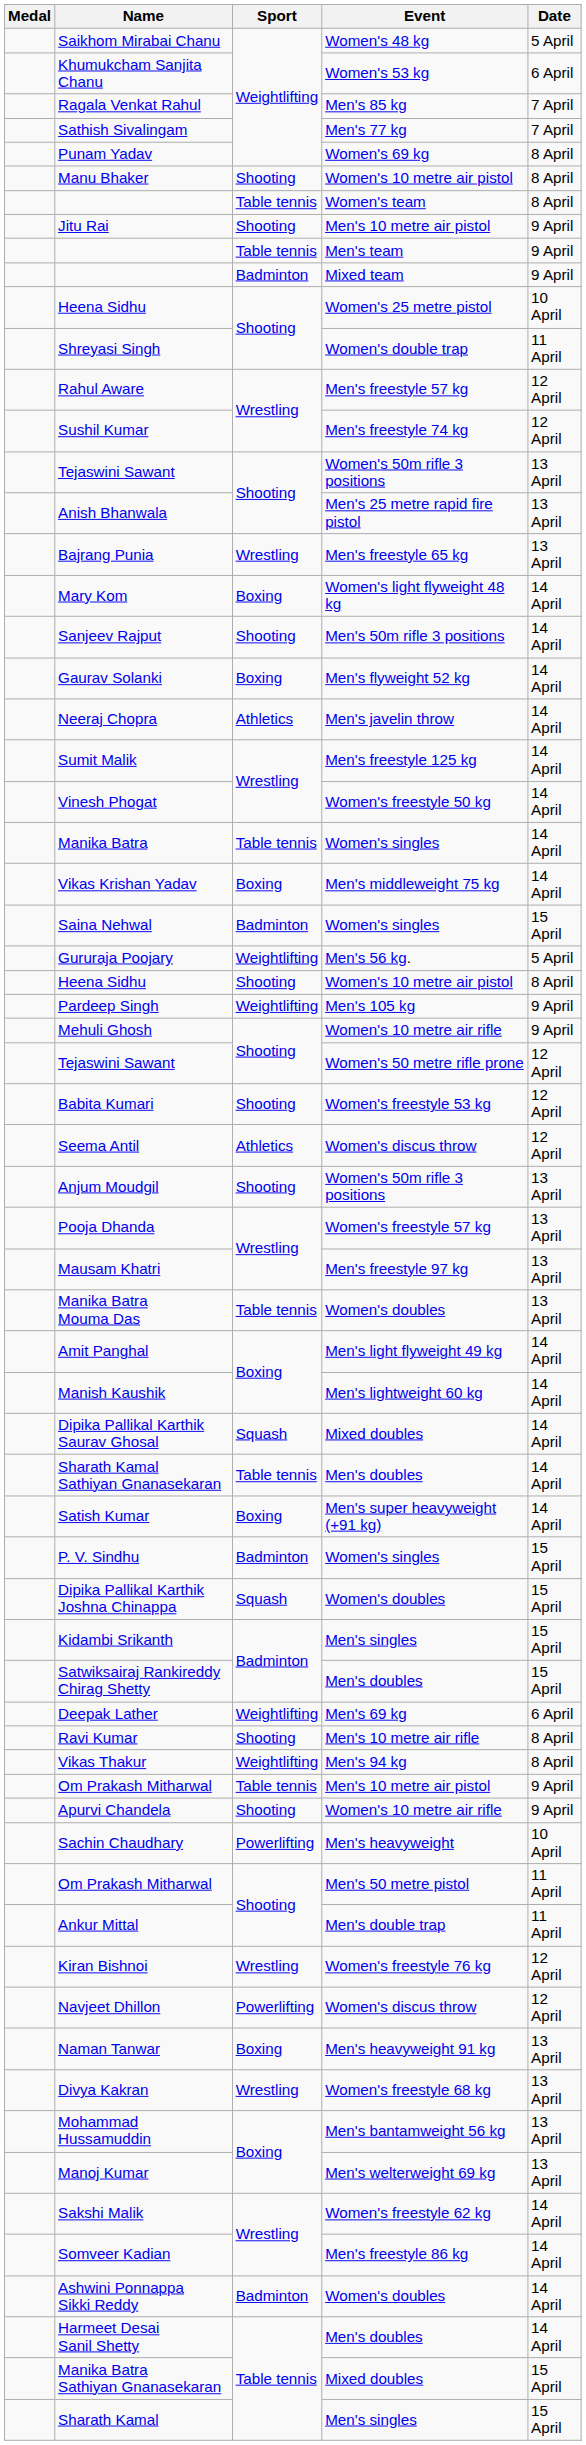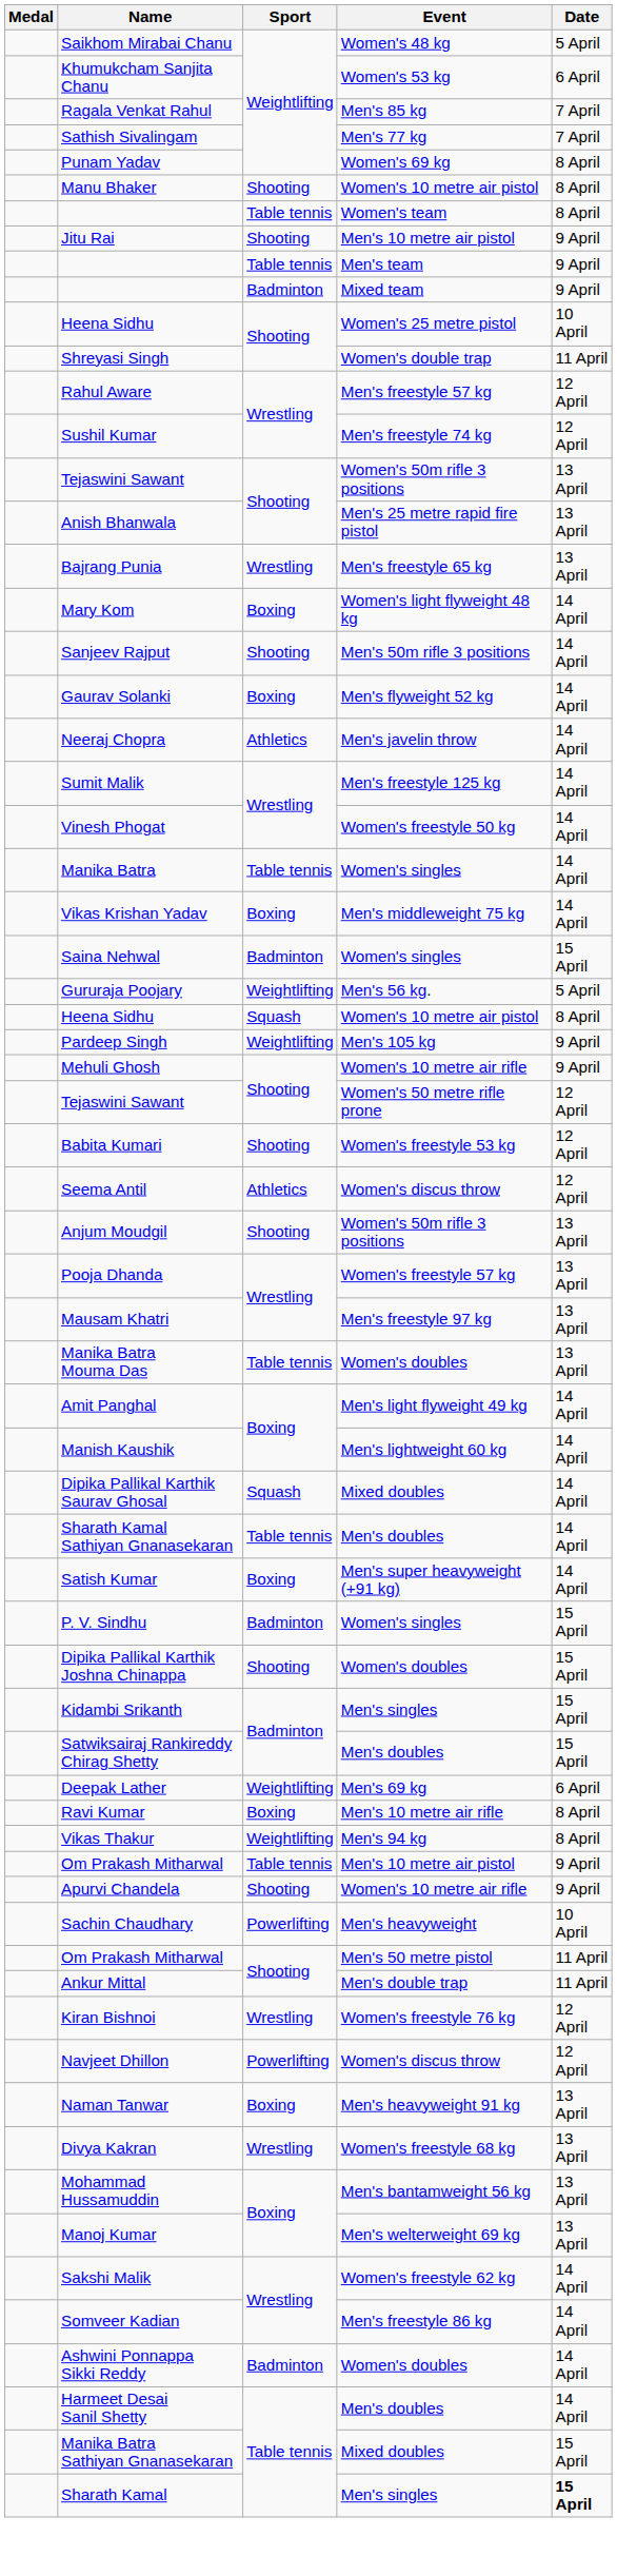 <table class="wikitable sortable">
 <tr>
 <th>Medal</th>
 <th>Name</th>
 <th>Sport</th>
 <th>Event</th>
 <th>Date</th>
 </tr>
 <tr>
 <td></td>
 <td><a href='#'>Saikhom Mirabai Chanu</a></td>
 <td rowspan=5><a href='#'>Weightlifting</a></td>
 <td><a href='#'>Women's 48 kg</a></td>
 <td>5 April</td>
 </tr>
 <tr>
 <td></td>
 <td><a href='#'>Khumukcham Sanjita Chanu</a></td>
 <td><a href='#'>Women's 53 kg</a></td>
 <td>6 April</td>
 </tr>
 <tr>
 <td></td>
 <td><a href='#'>Ragala Venkat Rahul</a></td>
 <td><a href='#'>Men's 85 kg</a></td>
 <td>7 April</td>
 </tr>
 <tr>
 <td></td>
 <td><a href='#'>Sathish Sivalingam</a></td>
 <td><a href='#'>Men's 77 kg</a></td>
 <td>7 April</td>
 </tr>
 <tr>
 <td></td>
 <td><a href='#'>Punam Yadav</a></td>
 <td><a href='#'>Women's 69 kg</a></td>
 <td>8 April</td>
 </tr>
 <tr>
 <td></td>
 <td><a href='#'>Manu Bhaker</a></td>
 <td><a href='#'>Shooting</a></td>
 <td><a href='#'>Women's 10 metre air pistol</a></td>
 <td>8 April</td>
 </tr>
 <tr>
 <td></td>
 <td></td>
 <td><a href='#'>Table tennis</a></td>
 <td><a href='#'>Women's team</a></td>
 <td>8 April</td>
 </tr>
 <tr>
 <td></td>
 <td><a href='#'>Jitu Rai</a></td>
 <td><a href='#'>Shooting</a></td>
 <td><a href='#'>Men's 10 metre air pistol</a></td>
 <td>9 April</td>
 </tr>
 <tr>
 <td></td>
 <td></td>
 <td><a href='#'>Table tennis</a></td>
 <td><a href='#'>Men's team</a></td>
 <td>9 April</td>
 </tr>
 <tr>
 <td></td>
 <td></td>
 <td><a href='#'>Badminton</a></td>
 <td><a href='#'>Mixed team</a></td>
 <td>9 April</td>
 </tr>
 <tr>
 <td></td>
 <td><a href='#'>Heena Sidhu</a></td>
 <td rowspan=2><a href='#'>Shooting</a></td>
 <td><a href='#'>Women's 25 metre pistol</a></td>
 <td>10 April</td>
 </tr>
 <tr>
 <td></td>
 <td><a href='#'>Shreyasi Singh</a></td>
 <td><a href='#'>Women's double trap</a></td>
 <td>11 April</td>
 </tr>
 <tr>
 <td></td>
 <td><a href='#'>Rahul Aware</a></td>
 <td rowspan=2><a href='#'>Wrestling</a></td>
 <td><a href='#'>Men's freestyle 57 kg</a></td>
 <td>12 April</td>
 </tr>
 <tr>
 <td></td>
 <td><a href='#'>Sushil Kumar</a></td>
 <td><a href='#'>Men's freestyle 74 kg</a></td>
 <td>12 April</td>
 </tr>
 <tr>
 <td></td>
 <td><a href='#'>Tejaswini Sawant</a></td>
 <td rowspan=2><a href='#'>Shooting</a></td>
 <td><a href='#'>Women's 50m rifle 3 positions</a></td>
 <td>13 April</td>
 </tr>
 <tr>
 <td></td>
 <td><a href='#'>Anish Bhanwala</a></td>
 <td><a href='#'>Men's 25 metre rapid fire pistol</a></td>
 <td>13 April</td>
 </tr>
 <tr>
 <td></td>
 <td><a href='#'>Bajrang Punia</a></td>
 <td><a href='#'>Wrestling</a></td>
 <td><a href='#'>Men's freestyle 65 kg</a></td>
 <td>13 April</td>
 </tr>
 <tr>
 <td></td>
 <td><a href='#'>Mary Kom</a></td>
 <td><a href='#'>Boxing</a></td>
 <td><a href='#'>Women's light flyweight 48 kg</a></td>
 <td>14 April</td>
 </tr>
 <tr>
 <td></td>
 <td><a href='#'>Sanjeev Rajput</a></td>
 <td><a href='#'>Shooting</a></td>
 <td><a href='#'>Men's 50m rifle 3 positions</a></td>
 <td>14 April</td>
 </tr>
 <tr>
 <td></td>
 <td><a href='#'>Gaurav Solanki</a></td>
 <td><a href='#'>Boxing</a></td>
 <td><a href='#'>Men's flyweight 52 kg</a></td>
 <td>14 April</td>
 </tr>
 <tr>
 <td></td>
 <td><a href='#'>Neeraj Chopra</a></td>
 <td><a href='#'>Athletics</a></td>
 <td><a href='#'>Men's javelin throw</a></td>
 <td>14 April</td>
 </tr>
 <tr>
 <td></td>
 <td><a href='#'>Sumit Malik</a></td>
 <td rowspan=2><a href='#'>Wrestling</a></td>
 <td><a href='#'>Men's freestyle 125 kg</a></td>
 <td>14 April</td>
 </tr>
 <tr>
 <td></td>
 <td><a href='#'>Vinesh Phogat</a></td>
 <td><a href='#'>Women's freestyle 50 kg</a></td>
 <td>14 April</td>
 </tr>
 <tr>
 <td></td>
 <td><a href='#'>Manika Batra</a></td>
 <td><a href='#'>Table tennis</a></td>
 <td><a href='#'>Women's singles</a></td>
 <td>14 April</td>
 </tr>
 <tr>
 <td></td>
 <td><a href='#'>Vikas Krishan Yadav</a></td>
 <td><a href='#'>Boxing</a></td>
 <td><a href='#'>Men's middleweight 75 kg</a></td>
 <td>14 April</td>
 </tr>
 <tr>
 <td></td>
 <td><a href='#'>Saina Nehwal</a></td>
 <td><a href='#'>Badminton</a></td>
 <td><a href='#'>Women's singles</a></td>
 <td>15 April</td>
 </tr>
 <tr>
 <td></td>
 <td><a href='#'>Gururaja Poojary</a></td>
 <td><a href='#'>Weightlifting</a></td>
 <td><a href='#'>Men's 56 kg</a>.</td>
 <td>5 April</td>
 </tr>
 <tr>
 <td></td>
 <td><a href='#'>Heena Sidhu</a></td>
-<td><a href='#'>Shooting</a></td>
+<td><a href='#'>Squash</a></td>
 <td><a href='#'>Women's 10 metre air pistol</a></td>
 <td>8 April</td>
 </tr>
 <tr>
 <td></td>
 <td><a href='#'>Pardeep Singh</a></td>
 <td><a href='#'>Weightlifting</a></td>
 <td><a href='#'>Men's 105 kg</a></td>
 <td>9 April</td>
 </tr>
 <tr>
 <td></td>
 <td><a href='#'>Mehuli Ghosh</a></td>
 <td rowspan=2><a href='#'>Shooting</a></td>
 <td><a href='#'>Women's 10 metre air rifle</a></td>
 <td>9 April</td>
 </tr>
 <tr>
 <td></td>
 <td><a href='#'>Tejaswini Sawant</a></td>
 <td><a href='#'>Women's 50 metre rifle prone</a></td>
 <td>12 April</td>
 </tr>
 <tr>
 <td></td>
 <td><a href='#'>Babita Kumari</a></td>
 <td><a href='#'>Shooting</a></td>
 <td><a href='#'>Women's freestyle 53 kg</a></td>
 <td>12 April</td>
 </tr>
 <tr>
 <td></td>
 <td><a href='#'>Seema Antil</a></td>
 <td><a href='#'>Athletics</a></td>
 <td><a href='#'>Women's discus throw</a></td>
 <td>12 April</td>
 </tr>
 <tr>
 <td></td>
 <td><a href='#'>Anjum Moudgil</a></td>
 <td><a href='#'>Shooting</a></td>
 <td><a href='#'>Women's 50m rifle 3 positions</a></td>
 <td>13 April</td>
 </tr>
 <tr>
 <td></td>
 <td><a href='#'>Pooja Dhanda</a></td>
 <td rowspan=2><a href='#'>Wrestling</a></td>
 <td><a href='#'>Women's freestyle 57 kg</a></td>
 <td>13 April</td>
 </tr>
 <tr>
 <td></td>
 <td><a href='#'>Mausam Khatri</a></td>
 <td><a href='#'>Men's freestyle 97 kg</a></td>
 <td>13 April</td>
 </tr>
 <tr>
 <td></td>
 <td><a href='#'>Manika Batra</a><br><a href='#'>Mouma Das</a></td>
 <td><a href='#'>Table tennis</a></td>
 <td><a href='#'>Women's doubles</a></td>
 <td>13 April</td>
 </tr>
 <tr>
 <td></td>
 <td><a href='#'>Amit Panghal</a></td>
 <td rowspan=2><a href='#'>Boxing</a></td>
 <td><a href='#'>Men's light flyweight 49 kg</a></td>
 <td>14 April</td>
 </tr>
 <tr>
 <td></td>
 <td><a href='#'>Manish Kaushik</a></td>
 <td><a href='#'>Men's lightweight 60 kg</a></td>
 <td>14 April</td>
 </tr>
 <tr>
 <td></td>
 <td><a href='#'>Dipika Pallikal Karthik</a><br><a href='#'>Saurav Ghosal</a></td>
 <td><a href='#'>Squash</a></td>
 <td><a href='#'>Mixed doubles</a></td>
 <td>14 April</td>
 </tr>
 <tr>
 <td></td>
 <td><a href='#'>Sharath Kamal</a><br><a href='#'>Sathiyan Gnanasekaran</a></td>
 <td><a href='#'>Table tennis</a></td>
 <td><a href='#'>Men's doubles</a></td>
 <td>14 April</td>
 </tr>
 <tr>
 <td></td>
 <td><a href='#'>Satish Kumar</a></td>
 <td><a href='#'>Boxing</a></td>
 <td><a href='#'>Men's super heavyweight (+91 kg)</a></td>
 <td>14 April</td>
 </tr>
 <tr>
 <td></td>
 <td><a href='#'>P. V. Sindhu</a></td>
 <td><a href='#'>Badminton</a></td>
 <td><a href='#'>Women's singles</a></td>
 <td>15 April</td>
 </tr>
 <tr>
 <td></td>
 <td><a href='#'>Dipika Pallikal Karthik</a><br><a href='#'>Joshna Chinappa</a></td>
-<td><a href='#'>Squash</a></td>
+<td><a href='#'>Shooting</a></td>
 <td><a href='#'>Women's doubles</a></td>
 <td>15 April</td>
 </tr>
 <tr>
 <td></td>
 <td><a href='#'>Kidambi Srikanth</a></td>
 <td rowspan=2><a href='#'>Badminton</a></td>
 <td><a href='#'>Men's singles</a></td>
 <td>15 April</td>
 </tr>
 <tr>
 <td></td>
 <td><a href='#'>Satwiksairaj Rankireddy</a><br><a href='#'>Chirag Shetty</a></td>
 <td><a href='#'>Men's doubles</a></td>
 <td>15 April</td>
 </tr>
 <tr>
 <td></td>
 <td><a href='#'>Deepak Lather</a></td>
 <td><a href='#'>Weightlifting</a></td>
 <td><a href='#'>Men's 69 kg</a></td>
 <td>6 April</td>
 </tr>
 <tr>
 <td></td>
 <td><a href='#'>Ravi Kumar</a></td>
-<td><a href='#'>Shooting</a></td>
+<td><a href='#'>Boxing</a></td>
 <td><a href='#'>Men's 10 metre air rifle</a></td>
 <td>8 April</td>
 </tr>
 <tr>
 <td></td>
 <td><a href='#'>Vikas Thakur</a></td>
 <td><a href='#'>Weightlifting</a></td>
 <td><a href='#'>Men's 94 kg</a></td>
 <td>8 April</td>
 </tr>
 <tr>
 <td></td>
 <td><a href='#'>Om Prakash Mitharwal</a></td>
 <td><a href='#'>Table tennis</a></td>
 <td><a href='#'>Men's 10 metre air pistol</a></td>
 <td>9 April</td>
 </tr>
 <tr>
 <td></td>
 <td><a href='#'>Apurvi Chandela</a></td>
 <td><a href='#'>Shooting</a></td>
 <td><a href='#'>Women's 10 metre air rifle</a></td>
 <td>9 April</td>
 </tr>
 <tr>
 <td></td>
 <td><a href='#'>Sachin Chaudhary</a></td>
 <td><a href='#'>Powerlifting</a></td>
 <td><a href='#'>Men's heavyweight</a></td>
 <td>10 April</td>
 </tr>
 <tr>
 <td></td>
 <td><a href='#'>Om Prakash Mitharwal</a></td>
 <td rowspan=2><a href='#'>Shooting</a></td>
 <td><a href='#'>Men's 50 metre pistol</a></td>
 <td>11 April</td>
 </tr>
 <tr>
 <td></td>
 <td><a href='#'>Ankur Mittal</a></td>
 <td><a href='#'>Men's double trap</a></td>
 <td>11 April</td>
 </tr>
 <tr>
 <td></td>
 <td><a href='#'>Kiran Bishnoi</a></td>
 <td><a href='#'>Wrestling</a></td>
 <td><a href='#'>Women's freestyle 76 kg</a></td>
 <td>12 April</td>
 </tr>
 <tr>
 <td></td>
 <td><a href='#'>Navjeet Dhillon</a></td>
 <td><a href='#'>Powerlifting</a></td>
 <td><a href='#'>Women's discus throw</a></td>
 <td>12 April</td>
 </tr>
 <tr>
 <td></td>
 <td><a href='#'>Naman Tanwar</a></td>
 <td><a href='#'>Boxing</a></td>
 <td><a href='#'>Men's heavyweight 91 kg</a></td>
 <td>13 April</td>
 </tr>
 <tr>
 <td></td>
 <td><a href='#'>Divya Kakran</a></td>
 <td><a href='#'>Wrestling</a></td>
 <td><a href='#'>Women's freestyle 68 kg</a></td>
 <td>13 April</td>
 </tr>
 <tr>
 <td></td>
 <td><a href='#'>Mohammad Hussamuddin</a></td>
 <td rowspan=2><a href='#'>Boxing</a></td>
 <td><a href='#'>Men's bantamweight 56 kg</a></td>
 <td>13 April</td>
 </tr>
 <tr>
 <td></td>
 <td><a href='#'>Manoj Kumar</a></td>
 <td><a href='#'>Men's welterweight 69 kg</a></td>
 <td>13 April</td>
 </tr>
 <tr>
 <td></td>
 <td><a href='#'>Sakshi Malik</a></td>
 <td rowspan=2><a href='#'>Wrestling</a></td>
 <td><a href='#'>Women's freestyle 62 kg</a></td>
 <td>14 April</td>
 </tr>
 <tr>
 <td></td>
 <td><a href='#'>Somveer Kadian</a></td>
 <td><a href='#'>Men's freestyle 86 kg</a></td>
 <td>14 April</td>
 </tr>
 <tr>
 <td></td>
 <td><a href='#'>Ashwini Ponnappa</a><br><a href='#'>Sikki Reddy</a></td>
 <td><a href='#'>Badminton</a></td>
 <td><a href='#'>Women's doubles</a></td>
 <td>14 April</td>
 </tr>
 <tr>
 <td></td>
 <td><a href='#'>Harmeet Desai</a><br><a href='#'>Sanil Shetty</a></td>
 <td rowspan=3><a href='#'>Table tennis</a></td>
 <td><a href='#'>Men's doubles</a></td>
 <td>14 April</td>
 </tr>
 <tr>
 <td></td>
 <td><a href='#'>Manika Batra</a><br><a href='#'>Sathiyan Gnanasekaran</a></td>
 <td><a href='#'>Mixed doubles</a></td>
 <td>15 April</td>
 </tr>
 <tr>
 <td></td>
 <td><a href='#'>Sharath Kamal</a></td>
 <td><a href='#'>Men's singles</a></td>
-<td>15 April</td>
+<td><strong>15 April</strong></td>
 </tr>
 </table>
